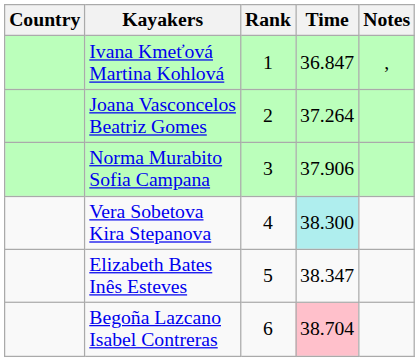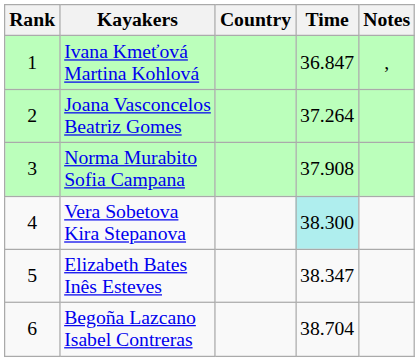 <table class="wikitable" style="text-align:center">
 <tr>
+<th>Rank</th>
+<th>Kayakers</th>
 <th>Country</th>
-<th>Kayakers</th>
-<th>Rank</th>
 <th>Time</th>
 <th>Notes</th>
 </tr>
 <tr bgcolor=bbffbb>
+<td>1</td>
+<td align="left"><a href='#'>Ivana Kmeťová</a><br><a href='#'>Martina Kohlová</a></td>
 <td align="left"></td>
-<td align="left"><a href='#'>Ivana Kmeťová</a><br><a href='#'>Martina Kohlová</a></td>
-<td>1</td>
 <td>36.847</td>
 <td>, <strong></strong></td>
 </tr>
 <tr bgcolor=bbffbb>
+<td>2</td>
+<td align="left"><a href='#'>Joana Vasconcelos</a><br><a href='#'>Beatriz Gomes</a></td>
 <td align="left"></td>
-<td align="left"><a href='#'>Joana Vasconcelos</a><br><a href='#'>Beatriz Gomes</a></td>
-<td>2</td>
 <td>37.264</td>
 <td></td>
 </tr>
 <tr bgcolor=bbffbb>
+<td>3</td>
+<td align="left"><a href='#'>Norma Murabito</a><br><a href='#'>Sofia Campana</a></td>
 <td align="left"></td>
-<td align="left"><a href='#'>Norma Murabito</a><br><a href='#'>Sofia Campana</a></td>
-<td>3</td>
-<td>37.906</td>
+<td>37.908</td>
 <td></td>
 </tr>
 <tr>
+<td>4</td>
+<td align="left"><a href='#'>Vera Sobetova</a><br><a href='#'>Kira Stepanova</a></td>
 <td align="left"></td>
-<td align="left"><a href='#'>Vera Sobetova</a><br><a href='#'>Kira Stepanova</a></td>
-<td>4</td>
 <td style="background: paleturquoise;">38.300</td>
 <td></td>
 </tr>
 <tr>
+<td>5</td>
+<td align="left"><a href='#'>Elizabeth Bates</a><br><a href='#'>Inês Esteves</a></td>
 <td align="left"></td>
-<td align="left"><a href='#'>Elizabeth Bates</a><br><a href='#'>Inês Esteves</a></td>
-<td>5</td>
 <td>38.347</td>
 <td></td>
 </tr>
 <tr>
+<td>6</td>
+<td align="left"><a href='#'>Begoña Lazcano</a><br><a href='#'>Isabel Contreras</a></td>
 <td align="left"></td>
-<td align="left"><a href='#'>Begoña Lazcano</a><br><a href='#'>Isabel Contreras</a></td>
-<td>6</td>
-<td style="background: pink;">38.704</td>
+<td>38.704</td>
 <td></td>
 </tr>
 </table>
